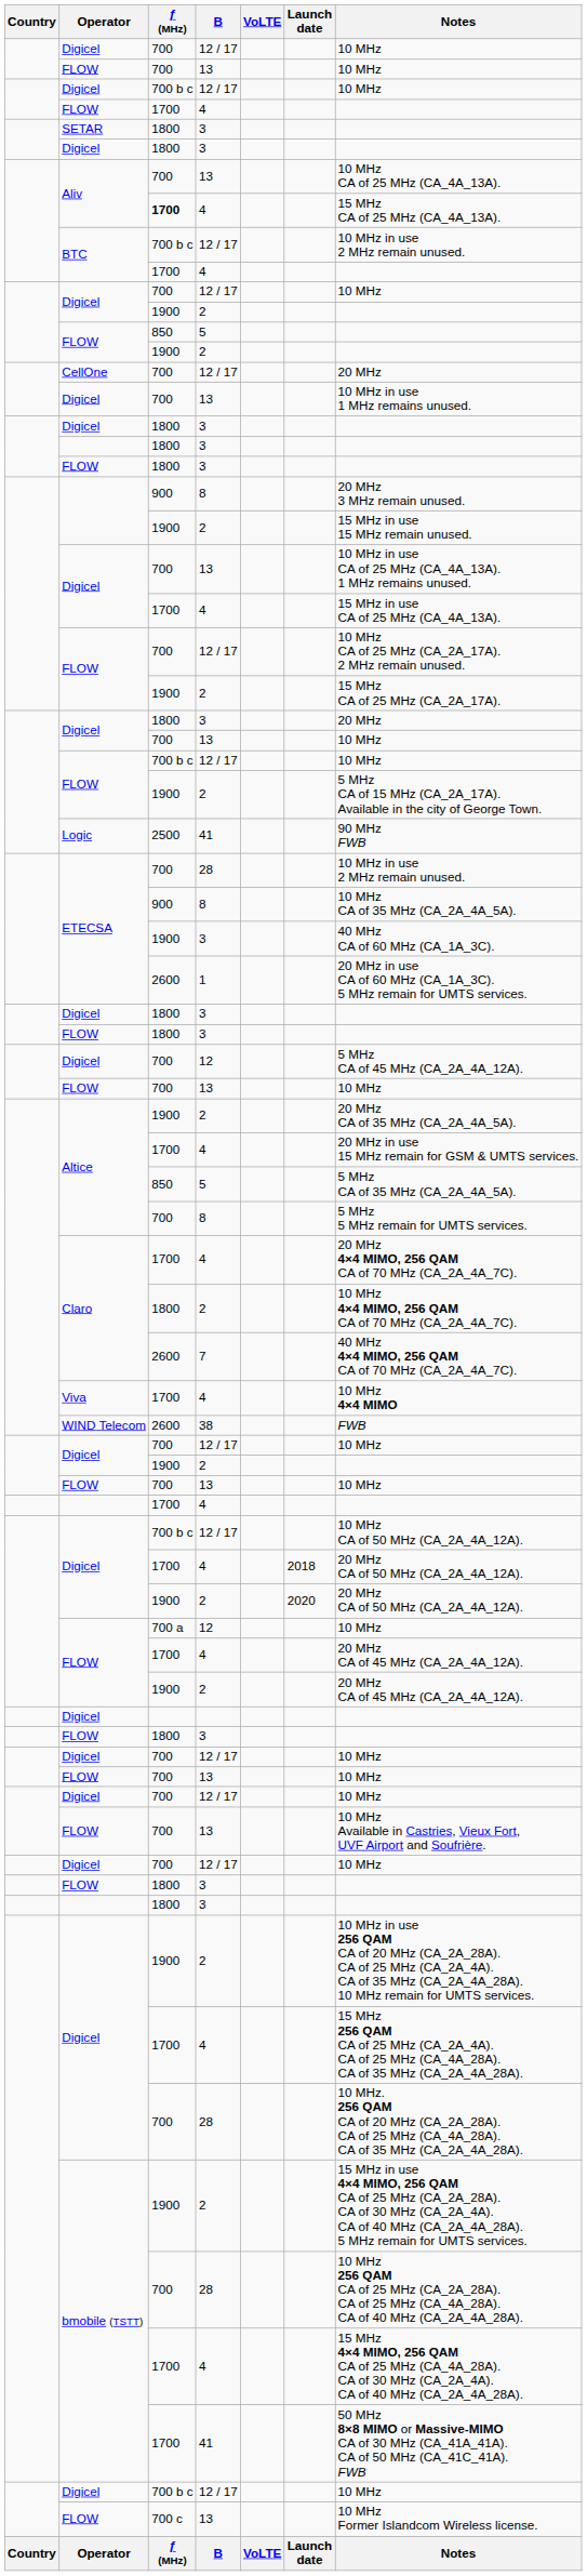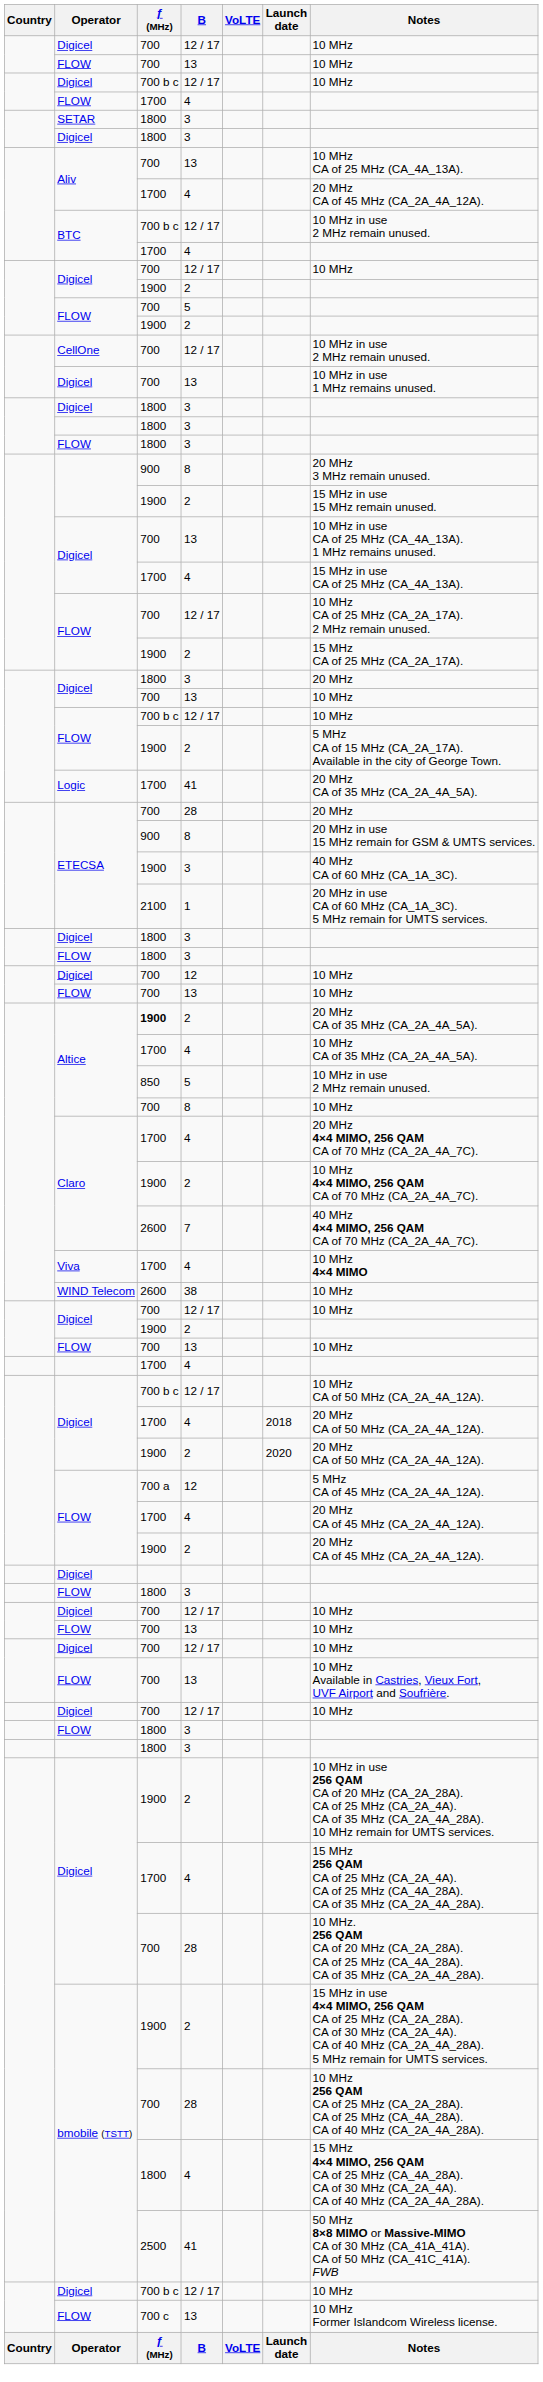 <table class="wikitable sortable sticky-header">
 <tr>
 <th>Country</th>
 <th>Operator</th>
 <th class="sortable" data-sort-type="number"><a href='#'>ƒ</a><br><small>(MHz)</small></th>
 <th class="sortable" data-sort-type="number"><a href='#'>B</a></th>
 <th class="sortable"><a href='#'>VoLTE</a></th>
 <th>Launch<br>date</th>
 <th>Notes</th>
 </tr>
 <tr>
 <td rowspan="2"></td>
 <td><a href='#'>Digicel</a></td>
 <td>700</td>
 <td>12 / 17</td>
 <td></td>
 <td></td>
 <td>10 MHz </td>
 </tr>
 <tr>
 <td><a href='#'>FLOW</a></td>
 <td>700</td>
 <td>13</td>
 <td></td>
 <td></td>
 <td>10 MHz </td>
 </tr>
 <tr>
 <td rowspan="2"></td>
 <td><a href='#'>Digicel</a></td>
 <td>700 b c</td>
 <td>12 / 17</td>
 <td></td>
 <td></td>
 <td>10 MHz </td>
 </tr>
 <tr>
 <td><a href='#'>FLOW</a></td>
 <td>1700</td>
 <td>4</td>
 <td></td>
 <td></td>
 <td></td>
 </tr>
 <tr>
 <td rowspan="2"></td>
 <td><a href='#'>SETAR</a></td>
 <td>1800</td>
 <td>3</td>
 <td></td>
 <td></td>
 <td></td>
 </tr>
 <tr>
 <td><a href='#'>Digicel</a></td>
 <td>1800</td>
 <td>3</td>
 <td></td>
 <td></td>
 <td></td>
 </tr>
 <tr>
 <td rowspan="4"></td>
 <td rowspan="2"><a href='#'>Aliv</a></td>
 <td>700</td>
 <td>13</td>
 <td></td>
 <td></td>
 <td>10 MHz <br>CA of 25 MHz (CA_4A_13A).</td>
 </tr>
 <tr>
-<td><strong>1700</strong></td>
+<td>1700</td>
 <td>4</td>
 <td></td>
 <td></td>
-<td>15 MHz <br>CA of 25 MHz (CA_4A_13A).</td>
+<td>20 MHz <br>CA of 45 MHz (CA_2A_4A_12A).</td>
 </tr>
 <tr>
 <td rowspan="2"><a href='#'>BTC</a></td>
 <td>700 b c</td>
 <td>12 / 17</td>
 <td></td>
 <td></td>
 <td>10 MHz in use <br>2 MHz remain unused.</td>
 </tr>
 <tr>
 <td>1700</td>
 <td>4</td>
 <td></td>
 <td></td>
 <td></td>
 </tr>
 <tr>
 <td rowspan="4"></td>
 <td rowspan="2"><a href='#'>Digicel</a></td>
 <td>700</td>
 <td>12 / 17</td>
 <td></td>
 <td></td>
 <td>10 MHz </td>
 </tr>
 <tr>
 <td>1900</td>
 <td>2</td>
 <td></td>
 <td></td>
 <td></td>
 </tr>
 <tr>
 <td rowspan="2"><a href='#'>FLOW</a></td>
-<td>850</td>
+<td>700</td>
 <td>5</td>
 <td></td>
 <td></td>
 <td></td>
 </tr>
 <tr>
 <td>1900</td>
 <td>2</td>
 <td></td>
 <td></td>
 <td></td>
 </tr>
 <tr>
 <td rowspan="2"></td>
 <td><a href='#'>CellOne</a></td>
 <td>700</td>
 <td>12 / 17</td>
 <td></td>
 <td></td>
-<td>20 MHz</td>
+<td>10 MHz in use <br>2 MHz remain unused.</td>
 </tr>
 <tr>
 <td><a href='#'>Digicel</a></td>
 <td>700</td>
 <td>13</td>
 <td></td>
 <td></td>
 <td>10 MHz in use <br>1 MHz remains unused.</td>
 </tr>
 <tr>
 <td rowspan="3"></td>
 <td><a href='#'>Digicel</a></td>
 <td>1800</td>
 <td>3</td>
 <td></td>
 <td></td>
 <td></td>
 </tr>
 <tr>
 <td></td>
 <td>1800</td>
 <td>3</td>
 <td></td>
 <td></td>
 <td></td>
 </tr>
 <tr>
 <td><a href='#'>FLOW</a></td>
 <td>1800</td>
 <td>3</td>
 <td></td>
 <td></td>
 <td></td>
 </tr>
 <tr>
 <td rowspan="6"></td>
 <td rowspan="2"></td>
 <td>900</td>
 <td>8</td>
 <td></td>
 <td></td>
 <td>20 MHz <br>3 MHz remain unused.</td>
 </tr>
 <tr>
 <td>1900</td>
 <td>2</td>
 <td></td>
 <td></td>
 <td>15 MHz in use <br>15 MHz remain unused.</td>
 </tr>
 <tr>
 <td rowspan="2"><a href='#'>Digicel</a></td>
 <td>700</td>
 <td>13</td>
 <td></td>
 <td></td>
 <td>10 MHz in use <br>CA of 25 MHz (CA_4A_13A).<br>1 MHz remains unused.</td>
 </tr>
 <tr>
 <td>1700</td>
 <td>4</td>
 <td></td>
 <td></td>
 <td>15 MHz in use <br>CA of 25 MHz (CA_4A_13A).</td>
 </tr>
 <tr>
 <td rowspan="2"><a href='#'>FLOW</a></td>
 <td>700</td>
 <td>12 / 17</td>
 <td></td>
 <td></td>
 <td>10 MHz <br>CA of 25 MHz (CA_2A_17A).<br>2 MHz remain unused.</td>
 </tr>
 <tr>
 <td>1900</td>
 <td>2</td>
 <td></td>
 <td></td>
 <td>15 MHz <br>CA of 25 MHz (CA_2A_17A).</td>
 </tr>
 <tr>
 <td rowspan="5"></td>
 <td rowspan="2"><a href='#'>Digicel</a></td>
 <td>1800</td>
 <td>3</td>
 <td></td>
 <td></td>
 <td>20 MHz </td>
 </tr>
 <tr>
 <td>700</td>
 <td>13</td>
 <td></td>
 <td></td>
 <td>10 MHz </td>
 </tr>
 <tr>
 <td rowspan="2"><a href='#'>FLOW</a></td>
 <td>700 b c</td>
 <td>12 / 17</td>
 <td></td>
 <td></td>
 <td>10 MHz </td>
 </tr>
 <tr>
 <td>1900</td>
 <td>2</td>
 <td></td>
 <td></td>
 <td>5 MHz <br>CA of 15 MHz (CA_2A_17A).<br>Available in the city of George Town.</td>
 </tr>
 <tr>
 <td><a href='#'>Logic</a></td>
-<td>2500</td>
+<td>1700</td>
 <td>41</td>
 <td></td>
 <td></td>
-<td>90 MHz <br><em>FWB</em></td>
+<td>20 MHz <br>CA of 35 MHz (CA_2A_4A_5A).</td>
 </tr>
 <tr>
 <td rowspan="4"></td>
 <td rowspan="4"><a href='#'>ETECSA</a></td>
 <td>700</td>
 <td>28</td>
 <td></td>
 <td></td>
-<td>10 MHz in use <br>2 MHz remain unused.</td>
+<td>20 MHz</td>
 </tr>
 <tr>
 <td>900</td>
 <td>8</td>
 <td></td>
 <td></td>
-<td>10 MHz <br>CA of 35 MHz (CA_2A_4A_5A).</td>
+<td>20 MHz in use<br>15 MHz remain for GSM & UMTS services.</td>
 </tr>
 <tr>
 <td>1900</td>
 <td>3</td>
 <td></td>
 <td></td>
 <td>40 MHz<br>CA of 60 MHz (CA_1A_3C).</td>
 </tr>
 <tr>
-<td>2600</td>
+<td>2100</td>
 <td>1</td>
 <td></td>
 <td></td>
 <td>20 MHz in use<br>CA of 60 MHz (CA_1A_3C).<br>5 MHz remain for UMTS services.</td>
 </tr>
 <tr>
 <td rowspan="2"></td>
 <td><a href='#'>Digicel</a></td>
 <td>1800</td>
 <td>3</td>
 <td></td>
 <td></td>
 <td></td>
 </tr>
 <tr>
 <td><a href='#'>FLOW</a></td>
 <td>1800</td>
 <td>3</td>
 <td></td>
 <td></td>
 <td></td>
 </tr>
 <tr>
 <td rowspan="2"></td>
 <td><a href='#'>Digicel</a></td>
 <td>700</td>
 <td>12</td>
 <td></td>
 <td></td>
-<td>5 MHz <br>CA of 45 MHz (CA_2A_4A_12A).</td>
+<td>10 MHz </td>
 </tr>
 <tr>
 <td><a href='#'>FLOW</a></td>
 <td>700</td>
 <td>13</td>
 <td></td>
 <td></td>
 <td>10 MHz </td>
 </tr>
 <tr>
 <td rowspan="9"></td>
 <td rowspan="4"><a href='#'>Altice</a></td>
-<td>1900</td>
+<td><strong>1900</strong></td>
 <td>2</td>
 <td></td>
 <td></td>
 <td>20 MHz <br>CA of 35 MHz (CA_2A_4A_5A).</td>
 </tr>
 <tr>
 <td>1700</td>
 <td>4</td>
 <td></td>
 <td></td>
-<td>20 MHz in use<br>15 MHz remain for GSM & UMTS services.</td>
+<td>10 MHz <br>CA of 35 MHz (CA_2A_4A_5A).</td>
 </tr>
 <tr>
 <td>850</td>
 <td>5</td>
 <td></td>
 <td></td>
-<td>5 MHz <br>CA of 35 MHz (CA_2A_4A_5A).</td>
+<td>10 MHz in use <br>2 MHz remain unused.</td>
 </tr>
 <tr>
 <td>700</td>
 <td>8</td>
 <td></td>
 <td></td>
-<td>5 MHz <br>5 MHz remain for UMTS services.</td>
+<td>10 MHz </td>
 </tr>
 <tr>
 <td rowspan="3"><a href='#'>Claro</a></td>
 <td>1700</td>
 <td>4</td>
 <td></td>
 <td></td>
 <td>20 MHz <br><strong>4×4 MIMO, 256 QAM</strong><br>CA of 70 MHz (CA_2A_4A_7C).</td>
 </tr>
 <tr>
-<td>1800</td>
+<td>1900</td>
 <td>2</td>
 <td></td>
 <td></td>
 <td>10 MHz <br><strong>4×4 MIMO, 256 QAM</strong><br>CA of 70 MHz (CA_2A_4A_7C).</td>
 </tr>
 <tr>
 <td>2600</td>
 <td>7</td>
 <td></td>
 <td></td>
 <td>40 MHz <br><strong>4×4 MIMO, 256 QAM</strong><br>CA of 70 MHz (CA_2A_4A_7C).</td>
 </tr>
 <tr>
 <td><a href='#'>Viva</a></td>
 <td>1700</td>
 <td>4</td>
 <td></td>
 <td></td>
 <td>10 MHz  <br><strong>4×4 MIMO</strong></td>
 </tr>
 <tr>
 <td><a href='#'>WIND Telecom</a></td>
 <td>2600</td>
 <td>38</td>
 <td></td>
 <td></td>
-<td> <em>FWB</em></td>
+<td>10 MHz </td>
 </tr>
 <tr>
 <td rowspan="3"></td>
 <td rowspan="2"><a href='#'>Digicel</a></td>
 <td>700</td>
 <td>12 / 17</td>
 <td></td>
 <td></td>
 <td>10 MHz </td>
 </tr>
 <tr>
 <td>1900</td>
 <td>2</td>
 <td></td>
 <td></td>
 <td></td>
 </tr>
 <tr>
 <td><a href='#'>FLOW</a></td>
 <td>700</td>
 <td>13</td>
 <td></td>
 <td></td>
 <td>10 MHz</td>
 </tr>
 <tr>
 <td></td>
 <td></td>
 <td>1700</td>
 <td>4</td>
 <td></td>
 <td></td>
 <td></td>
 </tr>
 <tr>
 <td rowspan="6"></td>
 <td rowspan="3"><a href='#'>Digicel</a></td>
 <td>700 b c</td>
 <td>12 / 17</td>
 <td></td>
 <td></td>
 <td>10 MHz <br>CA of 50 MHz (CA_2A_4A_12A).</td>
 </tr>
 <tr>
 <td>1700</td>
 <td>4</td>
 <td></td>
 <td>2018 </td>
 <td>20 MHz <br>CA of 50 MHz (CA_2A_4A_12A).</td>
 </tr>
 <tr>
 <td>1900</td>
 <td>2</td>
 <td></td>
 <td>2020 </td>
 <td>20 MHz <br>CA of 50 MHz (CA_2A_4A_12A).</td>
 </tr>
 <tr>
 <td rowspan="3"><a href='#'>FLOW</a></td>
 <td>700 a</td>
 <td>12</td>
 <td></td>
 <td></td>
-<td>10 MHz </td>
+<td>5 MHz <br>CA of 45 MHz (CA_2A_4A_12A).</td>
 </tr>
 <tr>
 <td>1700</td>
 <td>4</td>
 <td></td>
 <td></td>
 <td>20 MHz <br>CA of 45 MHz (CA_2A_4A_12A).</td>
 </tr>
 <tr>
 <td>1900</td>
 <td>2</td>
 <td></td>
 <td></td>
 <td>20 MHz <br>CA of 45 MHz (CA_2A_4A_12A).</td>
 </tr>
 <tr>
 <td></td>
 <td><a href='#'>Digicel</a></td>
 <td></td>
 <td></td>
 <td></td>
 <td></td>
 <td></td>
 </tr>
 <tr>
 <td></td>
 <td><a href='#'>FLOW</a></td>
 <td>1800</td>
 <td>3</td>
 <td></td>
 <td></td>
 <td></td>
 </tr>
 <tr>
 <td rowspan="2"></td>
 <td><a href='#'>Digicel</a></td>
 <td>700</td>
 <td>12 / 17</td>
 <td></td>
 <td></td>
 <td>10 MHz </td>
 </tr>
 <tr>
 <td><a href='#'>FLOW</a></td>
 <td>700</td>
 <td>13</td>
 <td></td>
 <td></td>
 <td>10 MHz </td>
 </tr>
 <tr>
 <td rowspan="2"></td>
 <td><a href='#'>Digicel</a></td>
 <td>700</td>
 <td>12 / 17</td>
 <td></td>
 <td></td>
 <td>10 MHz </td>
 </tr>
 <tr>
 <td><a href='#'>FLOW</a></td>
 <td>700</td>
 <td>13</td>
 <td></td>
 <td></td>
 <td>10 MHz <br>Available in <a href='#'>Castries</a>, <a href='#'>Vieux Fort</a>,<br><a href='#'>UVF Airport</a> and <a href='#'>Soufrière</a>.</td>
 </tr>
 <tr>
 <td></td>
 <td><a href='#'>Digicel</a></td>
 <td>700</td>
 <td>12 / 17</td>
 <td></td>
 <td></td>
 <td>10 MHz </td>
 </tr>
 <tr>
 <td></td>
 <td><a href='#'>FLOW</a></td>
 <td>1800</td>
 <td>3</td>
 <td></td>
 <td></td>
 <td></td>
 </tr>
 <tr>
 <td></td>
 <td></td>
 <td>1800</td>
 <td>3</td>
 <td></td>
 <td></td>
 <td></td>
 </tr>
 <tr>
 <td rowspan="7"></td>
 <td rowspan="3"><a href='#'>Digicel</a></td>
 <td>1900</td>
 <td>2</td>
 <td></td>
 <td></td>
 <td>10 MHz in use <br><strong>256 QAM</strong><br>CA of 20 MHz (CA_2A_28A).<br>CA of 25 MHz (CA_2A_4A).<br>CA of 35 MHz (CA_2A_4A_28A).<br>10 MHz remain for UMTS services.</td>
 </tr>
 <tr>
 <td>1700</td>
 <td>4</td>
 <td></td>
 <td></td>
 <td>15 MHz <br><strong>256 QAM</strong><br>CA of 25 MHz (CA_2A_4A).<br>CA of 25 MHz (CA_4A_28A).<br>CA of 35 MHz (CA_2A_4A_28A).</td>
 </tr>
 <tr>
 <td>700</td>
 <td>28</td>
 <td></td>
 <td></td>
 <td>10 MHz.<br><strong>256 QAM</strong><br>CA of 20 MHz (CA_2A_28A).<br>CA of 25 MHz (CA_4A_28A).<br>CA of 35 MHz (CA_2A_4A_28A).</td>
 </tr>
 <tr>
 <td rowspan="4"><a href='#'>bmobile</a> <small>(<a href='#'>TSTT</a>)</small></td>
 <td>1900</td>
 <td>2</td>
 <td></td>
 <td></td>
 <td>15 MHz in use <br><strong>4×4 MIMO, 256 QAM</strong><br>CA of 25 MHz (CA_2A_28A).<br>CA of 30 MHz (CA_2A_4A).<br>CA of 40 MHz (CA_2A_4A_28A).<br>5 MHz remain for UMTS services.</td>
 </tr>
 <tr>
 <td>700</td>
 <td>28</td>
 <td></td>
 <td></td>
 <td>10 MHz <br><strong>256 QAM</strong><br>CA of 25 MHz (CA_2A_28A).<br>CA of 25 MHz (CA_4A_28A).<br>CA of 40 MHz (CA_2A_4A_28A).</td>
 </tr>
 <tr>
-<td>1700</td>
+<td>1800</td>
 <td>4</td>
 <td></td>
 <td></td>
 <td>15 MHz <br><strong>4×4 MIMO, 256 QAM</strong><br>CA of 25 MHz (CA_4A_28A).<br>CA of 30 MHz (CA_2A_4A).<br>CA of 40 MHz (CA_2A_4A_28A).</td>
 </tr>
 <tr>
-<td>1700</td>
+<td>2500</td>
 <td>41</td>
 <td></td>
 <td></td>
 <td>50 MHz <br><strong>8×8 MIMO</strong> or <strong>Massive-MIMO</strong><br> CA of 30 MHz (CA_41A_41A).<br> CA of 50 MHz (CA_41C_41A).<br><em>FWB</em></td>
 </tr>
 <tr>
 <td rowspan="2"></td>
 <td><a href='#'>Digicel</a></td>
 <td>700 b c</td>
 <td>12 / 17</td>
 <td></td>
 <td></td>
 <td>10 MHz </td>
 </tr>
 <tr>
 <td><a href='#'>FLOW</a></td>
 <td>700 c</td>
 <td>13</td>
 <td></td>
 <td></td>
 <td>10 MHz <br>Former Islandcom Wireless license.</td>
 </tr>
 <tr>
 <th>Country</th>
 <th>Operator</th>
 <th class="sortable"><a href='#'>ƒ</a><br><small>(MHz)</small></th>
 <th class="sortable"><a href='#'>B</a></th>
 <th class="sortable"><a href='#'>VoLTE</a></th>
 <th>Launch<br>date</th>
 <th>Notes</th>
 </tr>
 </table>
